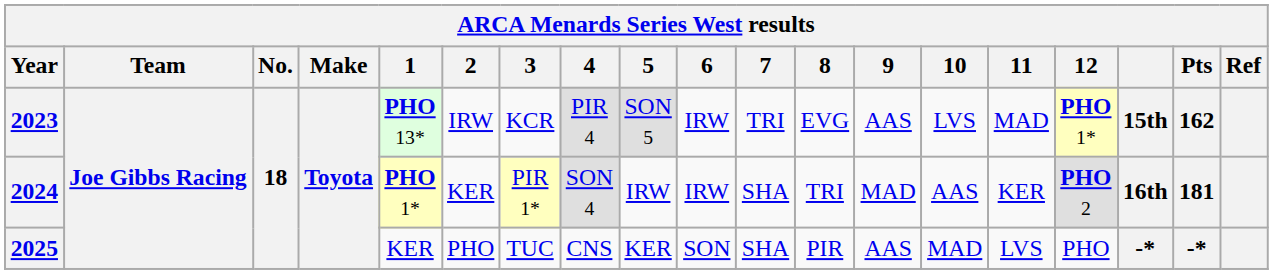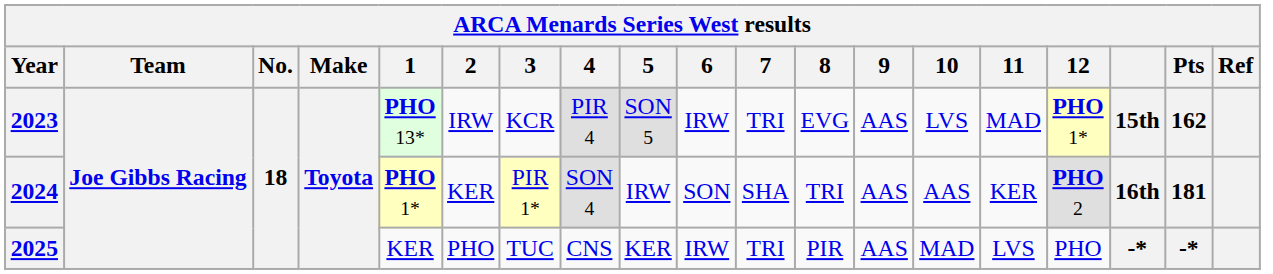 <table class="wikitable" style="text-align:center; font-size:75%">
 <tr>
 <th colspan=19><a href='#'>ARCA Menards Series West</a> results</th>
 </tr>
 <tr>
 <th>Year</th>
 <th>Team</th>
 <th>No.</th>
 <th>Make</th>
 <th>1</th>
 <th>2</th>
 <th>3</th>
 <th>4</th>
 <th>5</th>
 <th>6</th>
 <th>7</th>
 <th>8</th>
 <th>9</th>
 <th>10</th>
 <th>11</th>
 <th>12</th>
 <th></th>
 <th>Pts</th>
 <th>Ref</th>
 </tr>
 <tr>
 <th><a href='#'>2023</a></th>
 <th rowspan=3><a href='#'>Joe Gibbs Racing</a></th>
 <th rowspan=3>18</th>
 <th rowspan=3><a href='#'>Toyota</a></th>
 <td style="background:#DFFFDF;"><strong><a href='#'>PHO</a></strong><br><small>13*</small></td>
 <td><a href='#'>IRW</a></td>
 <td><a href='#'>KCR</a></td>
 <td style="background:#DFDFDF;"><a href='#'>PIR</a><br><small>4</small></td>
 <td style="background:#DFDFDF;"><a href='#'>SON</a><br><small>5</small></td>
 <td><a href='#'>IRW</a></td>
 <td><a href='#'>TRI</a></td>
 <td><a href='#'>EVG</a></td>
 <td><a href='#'>AAS</a></td>
 <td><a href='#'>LVS</a></td>
 <td><a href='#'>MAD</a></td>
 <td style="background:#FFFFBF;"><strong><a href='#'>PHO</a></strong><br><small>1*</small></td>
 <th>15th</th>
 <th>162</th>
 <th></th>
 </tr>
 <tr>
 <th><a href='#'>2024</a></th>
 <td style="background:#FFFFBF;"><strong><a href='#'>PHO</a></strong><br><small>1*</small></td>
 <td><a href='#'>KER</a></td>
 <td style="background:#FFFFBF;"><a href='#'>PIR</a><br><small>1*</small></td>
 <td style="background:#DFDFDF;"><a href='#'>SON</a><br><small>4</small></td>
 <td><a href='#'>IRW</a></td>
-<td><a href='#'>IRW</a></td>
+<td><a href='#'>SON</a></td>
 <td><a href='#'>SHA</a></td>
 <td><a href='#'>TRI</a></td>
-<td><a href='#'>MAD</a></td>
+<td><a href='#'>AAS</a></td>
 <td><a href='#'>AAS</a></td>
 <td><a href='#'>KER</a></td>
 <td style="background:#DFDFDF;"><strong><a href='#'>PHO</a></strong><br><small>2</small></td>
 <th>16th</th>
 <th>181</th>
 <th></th>
 </tr>
 <tr>
 <th><a href='#'>2025</a></th>
 <td><a href='#'>KER</a></td>
 <td><a href='#'>PHO</a></td>
 <td><a href='#'>TUC</a></td>
 <td><a href='#'>CNS</a></td>
 <td><a href='#'>KER</a></td>
-<td><a href='#'>SON</a></td>
-<td><a href='#'>SHA</a></td>
+<td><a href='#'>IRW</a></td>
+<td><a href='#'>TRI</a></td>
 <td><a href='#'>PIR</a></td>
 <td><a href='#'>AAS</a></td>
 <td><a href='#'>MAD</a></td>
 <td><a href='#'>LVS</a></td>
 <td><a href='#'>PHO</a></td>
 <th>-*</th>
 <th>-*</th>
 <th></th>
 </tr>
 </table>
